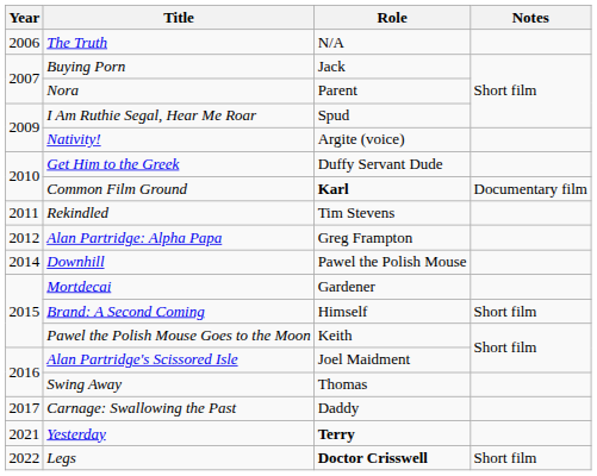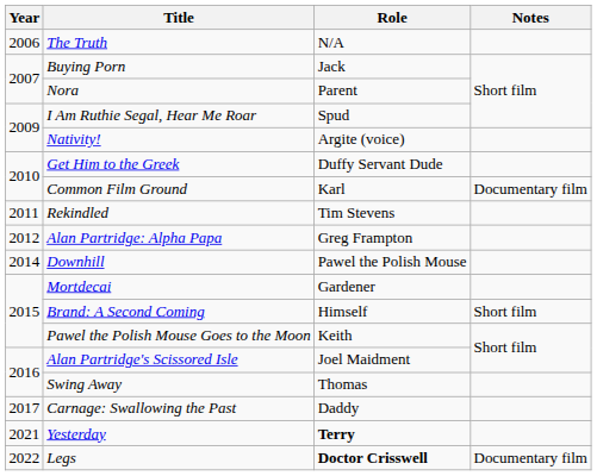 <table class="wikitable">
 <tr>
 <th>Year</th>
 <th>Title</th>
 <th>Role</th>
 <th>Notes</th>
 </tr>
 <tr>
 <td>2006</td>
 <td><em><a href='#'>The Truth</a></em></td>
 <td>N/A</td>
 <td></td>
 </tr>
 <tr>
 <td rowspan="2">2007</td>
 <td><em>Buying Porn</em></td>
 <td>Jack</td>
 <td rowspan="3">Short film</td>
 </tr>
 <tr>
 <td><em>Nora</em></td>
 <td>Parent</td>
 </tr>
 <tr>
 <td rowspan="2">2009</td>
 <td><em>I Am Ruthie Segal, Hear Me Roar</em></td>
 <td>Spud</td>
 </tr>
 <tr>
 <td><em><a href='#'>Nativity!</a></em></td>
 <td>Argite (voice)</td>
 <td></td>
 </tr>
 <tr>
 <td rowspan="2">2010</td>
 <td><em><a href='#'>Get Him to the Greek</a></em></td>
 <td>Duffy Servant Dude</td>
 <td></td>
 </tr>
 <tr>
 <td><em>Common Film Ground</em></td>
-<td><strong>Karl</strong></td>
+<td>Karl</td>
 <td>Documentary film</td>
 </tr>
 <tr>
 <td>2011</td>
 <td><em>Rekindled</em></td>
 <td>Tim Stevens</td>
 <td></td>
 </tr>
 <tr>
 <td>2012</td>
 <td><em><a href='#'>Alan Partridge: Alpha Papa</a></em></td>
 <td>Greg Frampton</td>
 <td></td>
 </tr>
 <tr>
 <td>2014</td>
 <td><em><a href='#'>Downhill</a></em></td>
 <td>Pawel the Polish Mouse</td>
 <td></td>
 </tr>
 <tr>
 <td rowspan="3">2015</td>
 <td><em><a href='#'>Mortdecai</a></em></td>
 <td>Gardener</td>
 <td></td>
 </tr>
 <tr>
 <td><em><a href='#'>Brand: A Second Coming</a></em></td>
 <td>Himself</td>
 <td>Short film</td>
 </tr>
 <tr>
 <td><em>Pawel the Polish Mouse Goes to the Moon</em></td>
 <td>Keith</td>
 <td rowspan="2">Short film</td>
 </tr>
 <tr>
 <td rowspan="2">2016</td>
 <td><em><a href='#'>Alan Partridge's Scissored Isle</a></em></td>
 <td>Joel Maidment</td>
 </tr>
 <tr>
 <td><em>Swing Away</em></td>
 <td>Thomas</td>
 <td></td>
 </tr>
 <tr>
 <td>2017</td>
 <td><em>Carnage: Swallowing the Past</em></td>
 <td>Daddy</td>
 <td></td>
 </tr>
 <tr>
 <td>2021</td>
 <td><em> <a href='#'>Yesterday</a></em></td>
 <td><strong>Terry</strong></td>
 <td></td>
 </tr>
 <tr>
 <td>2022</td>
 <td><em>Legs</em></td>
 <td><strong>Doctor Crisswell</strong></td>
-<td>Short film</td>
+<td>Documentary film</td>
 </tr>
 </table>
